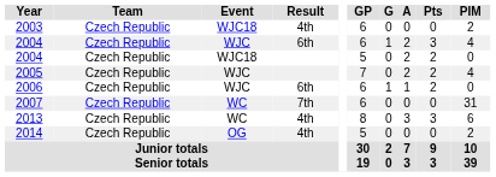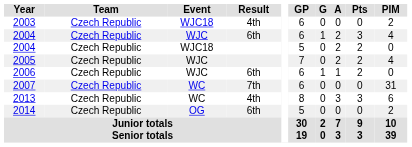 <table border="0" cellpadding="1" cellspacing="0" style="text-align:center; width:40em">
 <tr ALIGN="center" bgcolor="#e0e0e0">
 <th>Year</th>
 <th>Team</th>
 <th>Event</th>
 <th>Result</th>
 <th rowspan="99" bgcolor="#ffffff"> </th>
 <th>GP</th>
 <th>G</th>
 <th>A</th>
 <th>Pts</th>
 <th>PIM</th>
 </tr>
 <tr>
 <td><a href='#'>2003</a></td>
 <td><a href='#'>Czech Republic</a></td>
 <td><a href='#'>WJC18</a></td>
 <td>4th</td>
 <td>6</td>
 <td>0</td>
 <td>0</td>
 <td>0</td>
 <td>2</td>
 </tr>
 <tr bgcolor="#f0f0f0">
 <td><a href='#'>2004</a></td>
 <td><a href='#'>Czech Republic</a></td>
 <td><a href='#'>WJC</a></td>
 <td>6th</td>
 <td>6</td>
 <td>1</td>
 <td>2</td>
 <td>3</td>
 <td>4</td>
 </tr>
 <tr>
 <td><a href='#'>2004</a></td>
 <td>Czech Republic</td>
 <td>WJC18</td>
 <td></td>
 <td>5</td>
 <td>0</td>
 <td>2</td>
 <td>2</td>
 <td>0</td>
 </tr>
 <tr bgcolor="#f0f0f0">
 <td><a href='#'>2005</a></td>
 <td>Czech Republic</td>
 <td>WJC</td>
 <td></td>
 <td>7</td>
 <td>0</td>
 <td>2</td>
 <td>2</td>
 <td>4</td>
 </tr>
 <tr>
 <td><a href='#'>2006</a></td>
 <td>Czech Republic</td>
 <td>WJC</td>
 <td>6th</td>
 <td>6</td>
 <td>1</td>
 <td>1</td>
 <td>2</td>
 <td>0</td>
 </tr>
 <tr bgcolor="#f0f0f0">
 <td><a href='#'>2007</a></td>
 <td><a href='#'>Czech Republic</a></td>
 <td><a href='#'>WC</a></td>
 <td>7th</td>
 <td>6</td>
 <td>0</td>
 <td>0</td>
 <td>0</td>
 <td>31</td>
 </tr>
 <tr>
 <td><a href='#'>2013</a></td>
 <td>Czech Republic</td>
 <td>WC</td>
 <td>4th</td>
 <td>8</td>
 <td>0</td>
 <td>3</td>
 <td>3</td>
 <td>6</td>
 </tr>
 <tr bgcolor="#f0f0f0">
 <td><a href='#'>2014</a></td>
 <td>Czech Republic</td>
 <td><a href='#'>OG</a></td>
-<td>4th</td>
+<td>6th</td>
 <td>5</td>
 <td>0</td>
 <td>0</td>
 <td>0</td>
 <td>2</td>
 </tr>
 <tr bgcolor="#e0e0e0">
 <th colspan=4>Junior totals</th>
 <th>30</th>
 <th>2</th>
 <th>7</th>
 <th>9</th>
 <th>10</th>
 </tr>
 <tr bgcolor="#e0e0e0">
 <th colspan=4>Senior totals</th>
 <th>19</th>
 <th>0</th>
 <th>3</th>
 <th>3</th>
 <th>39</th>
 </tr>
 </table>
